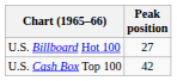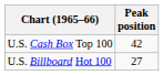 <table class="wikitable">
 <tr>
 <th>Chart (1965–66)</th>
 <th>Peak<br>position</th>
 </tr>
 <tr>
+<td>U.S. <a href='#'><em>Cash Box</em></a> Top 100</td>
+<td align="center">42</td>
+</tr>
+<tr>
 <td>U.S. <em><a href='#'>Billboard</a></em> <a href='#'>Hot 100</a></td>
 <td style="text-align:center;">27</td>
 </tr>
-<tr>
-<td>U.S. <a href='#'><em>Cash Box</em></a> Top 100</td>
-<td align="center">42</td>
-</tr>
 </table>
